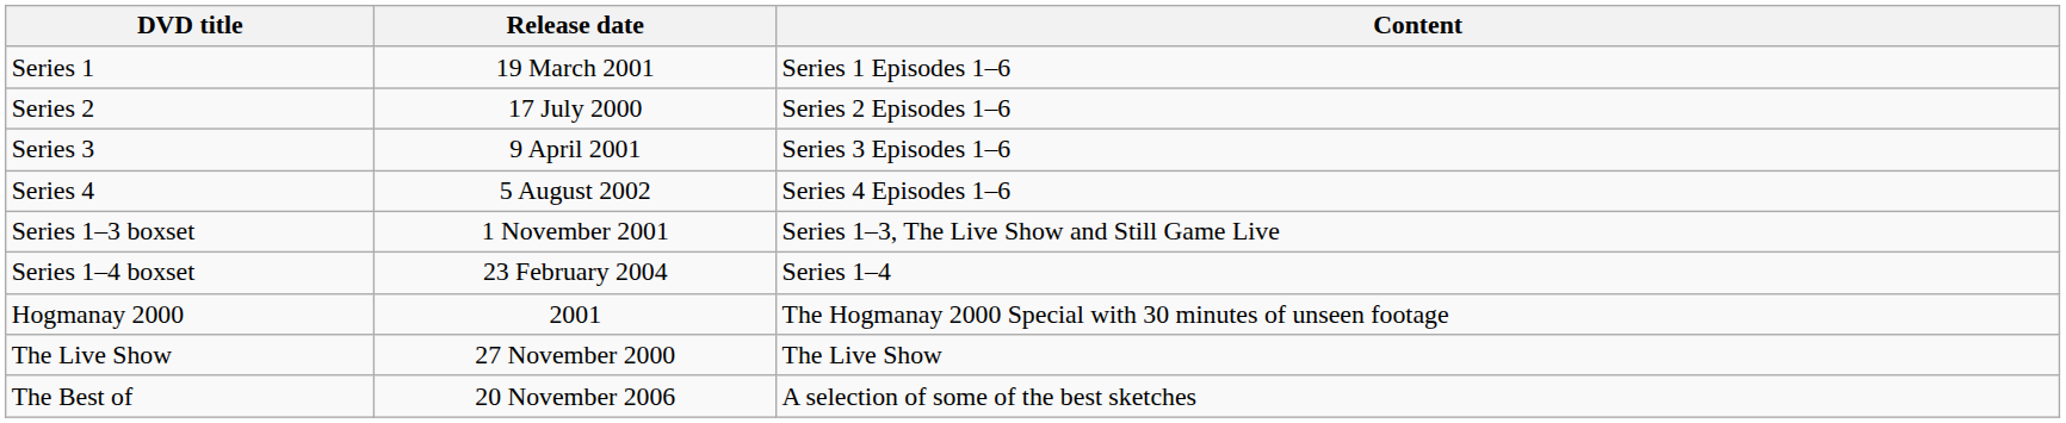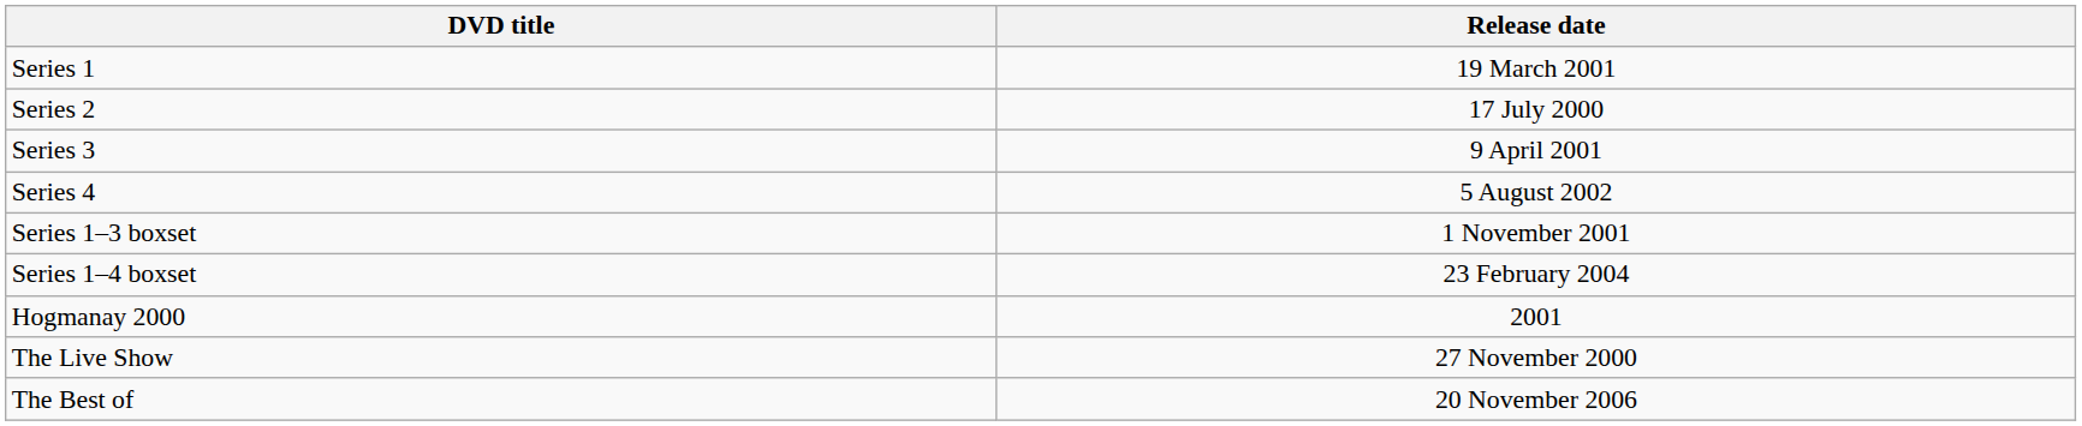 <table class="wikitable" width="80%">
 <tr>
 <th>DVD title</th>
 <th>Release date</th>
-<th>Content</th>
 </tr>
 <tr>
 <td>Series 1</td>
 <td align="center">19 March 2001</td>
-<td>Series 1 Episodes 1–6</td>
 </tr>
 <tr>
 <td>Series 2</td>
 <td align="center">17 July 2000</td>
-<td>Series 2 Episodes 1–6</td>
 </tr>
 <tr>
 <td>Series 3</td>
 <td align="center">9 April 2001</td>
-<td>Series 3 Episodes 1–6</td>
 </tr>
 <tr>
 <td>Series 4</td>
 <td align="center">5 August 2002</td>
-<td>Series 4 Episodes 1–6</td>
 </tr>
 <tr>
 <td>Series 1–3 boxset</td>
 <td align="center">1 November 2001</td>
-<td>Series 1–3, The Live Show and Still Game Live</td>
 </tr>
 <tr>
 <td>Series 1–4 boxset</td>
 <td align="center">23 February 2004</td>
-<td>Series 1–4</td>
 </tr>
 <tr>
 <td>Hogmanay 2000</td>
 <td align="center">2001</td>
-<td>The Hogmanay 2000 Special with 30 minutes of unseen footage</td>
 </tr>
 <tr>
 <td>The Live Show</td>
 <td align="center">27 November 2000</td>
-<td>The Live Show</td>
 </tr>
 <tr>
 <td>The Best of</td>
 <td align="center">20 November 2006</td>
-<td>A selection of some of the best sketches</td>
 </tr>
 </table>
